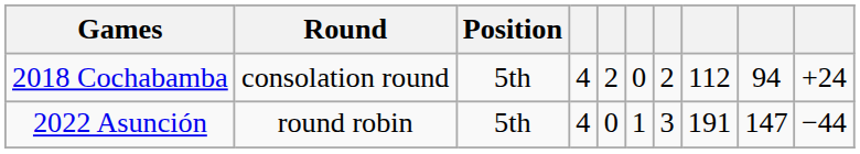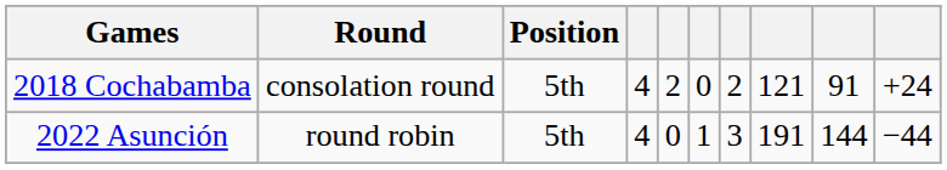 <table class="wikitable" style="text-align:center; font-size:90%;">
 <tr>
 <th>Games</th>
 <th>Round</th>
 <th>Position</th>
 <th></th>
 <th></th>
 <th></th>
 <th></th>
 <th></th>
 <th></th>
 <th></th>
 </tr>
 <tr>
 <td> <a href='#'>2018 Cochabamba</a></td>
 <td>consolation round</td>
 <td>5th</td>
 <td>4</td>
 <td>2</td>
 <td>0</td>
 <td>2</td>
-<td>112</td>
-<td>94</td>
+<td>121</td>
+<td>91</td>
 <td>+24</td>
 </tr>
 <tr>
 <td> <a href='#'>2022 Asunción</a></td>
 <td>round robin</td>
 <td>5th</td>
 <td>4</td>
 <td>0</td>
 <td>1</td>
 <td>3</td>
 <td>191</td>
-<td>147</td>
+<td>144</td>
 <td>−44</td>
 </tr>
 </table>
